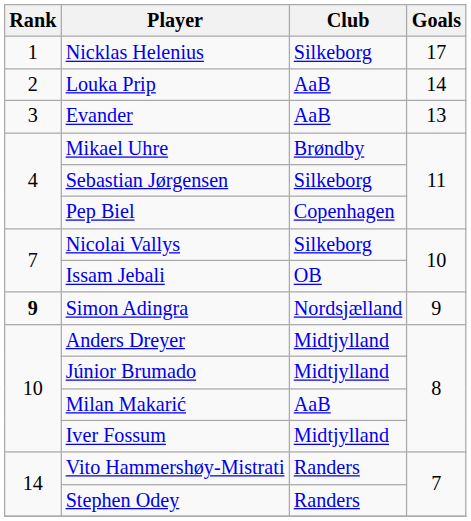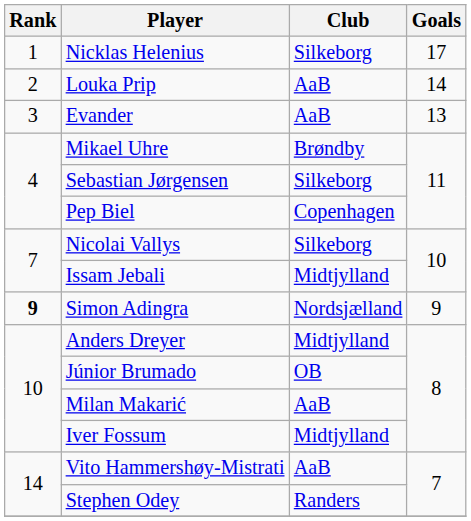 <table class="wikitable" style="text-align:center">
 <tr>
 <th>Rank</th>
 <th>Player</th>
 <th>Club</th>
 <th>Goals</th>
 </tr>
 <tr>
 <td rowspan="1">1</td>
 <td align=left> <a href='#'>Nicklas Helenius</a></td>
 <td align=left><a href='#'>Silkeborg</a></td>
 <td rowspan="1">17</td>
 </tr>
 <tr>
 <td rowspan="1">2</td>
 <td align=left> <a href='#'>Louka Prip</a></td>
 <td align=left><a href='#'>AaB</a></td>
 <td rowspan="1">14</td>
 </tr>
 <tr>
 <td rowspan="1">3</td>
 <td align=left> <a href='#'>Evander</a></td>
 <td align=left><a href='#'>AaB</a></td>
 <td rowspan="1">13</td>
 </tr>
 <tr>
 <td rowspan="3">4</td>
 <td align=left> <a href='#'>Mikael Uhre</a></td>
 <td align=left><a href='#'>Brøndby</a></td>
 <td rowspan="3">11</td>
 </tr>
 <tr>
 <td align=left> <a href='#'>Sebastian Jørgensen</a></td>
 <td align=left><a href='#'>Silkeborg</a></td>
 </tr>
 <tr>
 <td align=left> <a href='#'>Pep Biel</a></td>
 <td align=left><a href='#'>Copenhagen</a></td>
 </tr>
 <tr>
 <td rowspan="2">7</td>
 <td align=left> <a href='#'>Nicolai Vallys</a></td>
 <td align=left><a href='#'>Silkeborg</a></td>
 <td rowspan="2">10</td>
 </tr>
 <tr>
 <td align=left> <a href='#'>Issam Jebali</a></td>
-<td align=left><a href='#'>OB</a></td>
+<td align=left><a href='#'>Midtjylland</a></td>
 </tr>
 <tr>
 <td rowspan="1"><strong>9</strong></td>
 <td align=left> <a href='#'>Simon Adingra</a></td>
 <td align=left><a href='#'>Nordsjælland</a></td>
 <td rowspan="1">9</td>
 </tr>
 <tr>
 <td rowspan="4">10</td>
 <td align=left> <a href='#'>Anders Dreyer</a></td>
 <td align=left><a href='#'>Midtjylland</a></td>
 <td rowspan="4">8</td>
 </tr>
 <tr>
 <td align=left> <a href='#'>Júnior Brumado</a></td>
-<td align=left><a href='#'>Midtjylland</a></td>
+<td align=left><a href='#'>OB</a></td>
 </tr>
 <tr>
 <td align=left> <a href='#'>Milan Makarić</a></td>
 <td align=left><a href='#'>AaB</a></td>
 </tr>
 <tr>
 <td align=left> <a href='#'>Iver Fossum</a></td>
 <td align=left><a href='#'>Midtjylland</a></td>
 </tr>
 <tr>
 <td rowspan="2">14</td>
 <td align=left> <a href='#'>Vito Hammershøy-Mistrati</a></td>
-<td align=left><a href='#'>Randers</a></td>
+<td align=left><a href='#'>AaB</a></td>
 <td rowspan="2">7</td>
 </tr>
 <tr>
 <td align=left> <a href='#'>Stephen Odey</a></td>
 <td align=left><a href='#'>Randers</a></td>
 </tr>
 <tr>
 </tr>
 </table>
